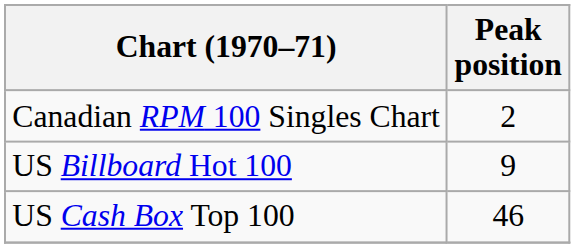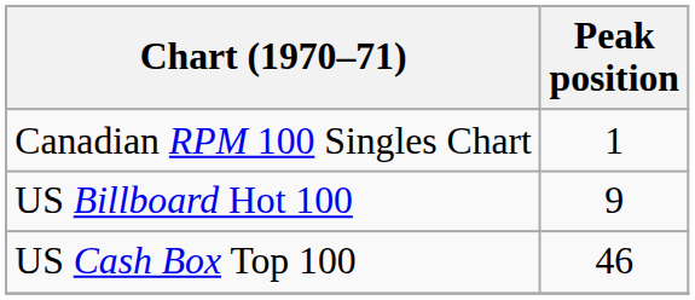 <table class="wikitable" style="clear: left;">
 <tr>
 <th>Chart (1970–71)</th>
 <th align="center">Peak<br>position</th>
 </tr>
 <tr>
 <td align="left">Canadian <a href='#'><em>RPM</em> 100</a> Singles Chart</td>
-<td align="center">2</td>
+<td align="center">1</td>
 </tr>
 <tr>
 <td align="left">US <a href='#'><em>Billboard</em> Hot 100</a></td>
 <td align="center">9</td>
 </tr>
 <tr>
 <td align="left">US <em><a href='#'>Cash Box</a></em> Top 100</td>
 <td align="center">46</td>
 </tr>
 <tr>
 </tr>
 </table>
